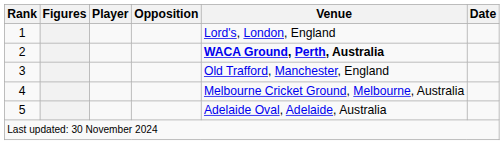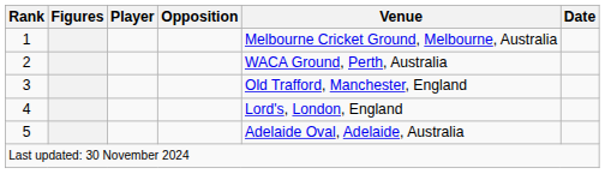 <table class="wikitable plainrowheaders sortable">
 <tr>
 <th scope=col>Rank</th>
 <th scope=col>Figures</th>
 <th scope=col>Player</th>
 <th scope=col>Opposition</th>
 <th scope=col>Venue</th>
 <th scope=col>Date</th>
 </tr>
 <tr>
 <td align=center>1</td>
 <th scope=row style=text-align:center;></th>
 <td></td>
 <td></td>
-<td><a href='#'>Lord's</a>, <a href='#'>London</a>, England</td>
+<td><a href='#'>Melbourne Cricket Ground</a>, <a href='#'>Melbourne</a>, Australia</td>
 <td><a href='#'></a></td>
 </tr>
 <tr>
 <td align=center>2</td>
 <th scope=row style=text-align:center;></th>
 <td></td>
 <td></td>
-<td><strong><a href='#'>WACA Ground</a>, <a href='#'>Perth</a>, Australia</strong></td>
+<td><a href='#'>WACA Ground</a>, <a href='#'>Perth</a>, Australia</td>
 <td><a href='#'></a></td>
 </tr>
 <tr>
 <td align=center>3</td>
 <th scope=row style=text-align:center;></th>
 <td></td>
 <td></td>
 <td><a href='#'>Old Trafford</a>, <a href='#'>Manchester</a>, England</td>
 <td><a href='#'></a></td>
 </tr>
 <tr>
 <td align=center>4</td>
 <th scope=row style=text-align:center;></th>
 <td></td>
 <td></td>
-<td><a href='#'>Melbourne Cricket Ground</a>, <a href='#'>Melbourne</a>, Australia</td>
+<td><a href='#'>Lord's</a>, <a href='#'>London</a>, England</td>
 <td><a href='#'></a></td>
 </tr>
 <tr>
 <td align=center>5</td>
 <th scope=row style=text-align:center;></th>
 <td></td>
 <td></td>
 <td><a href='#'>Adelaide Oval</a>, <a href='#'>Adelaide</a>, Australia</td>
 <td><a href='#'></a></td>
 </tr>
 <tr class=sortbottom>
 <td colspan=6><small>Last updated: 30 November 2024</small></td>
 </tr>
 </table>
